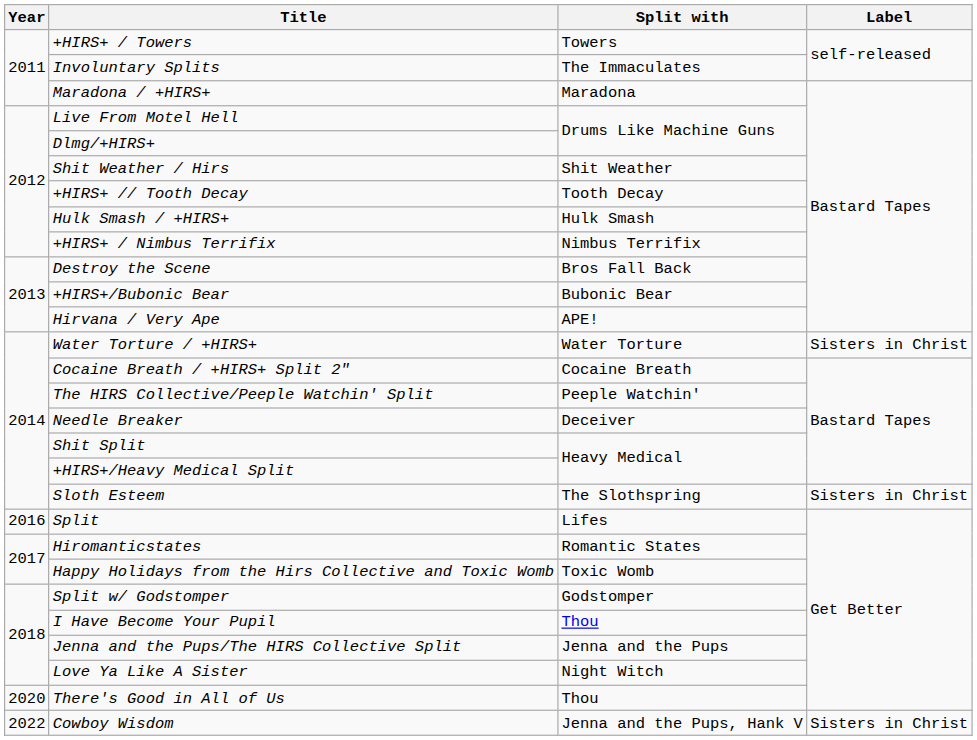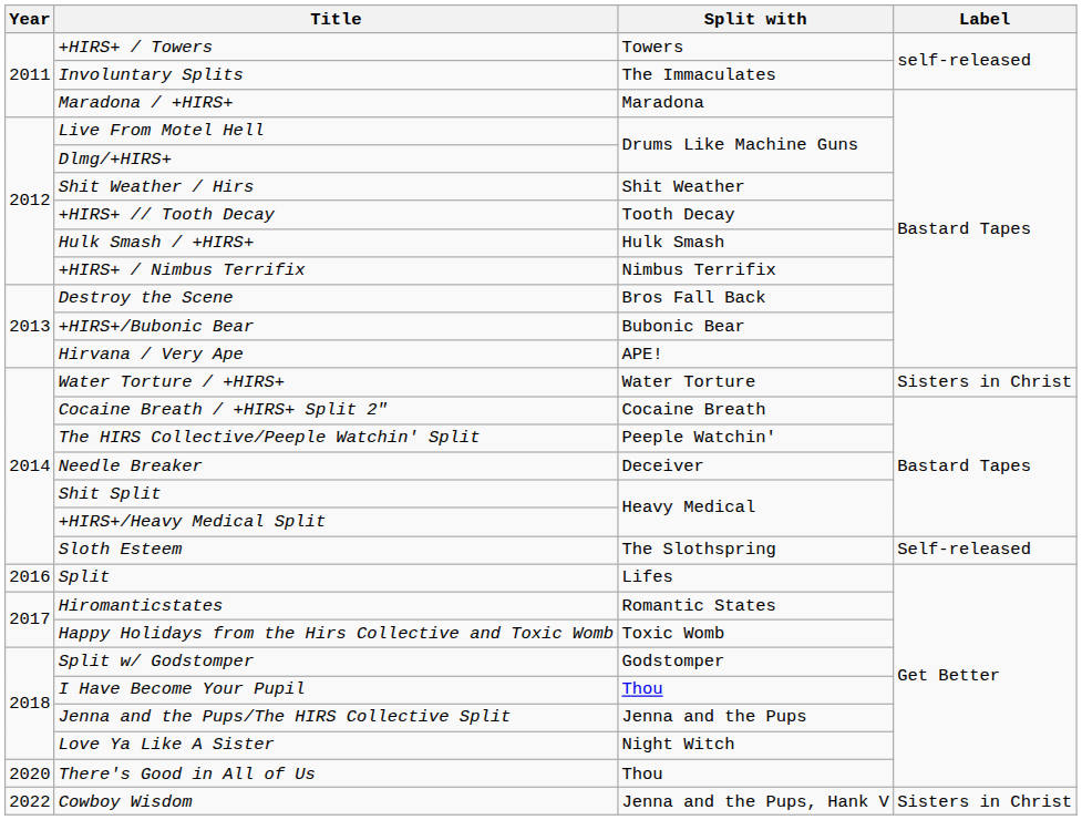 <table class="wikitable">
 <tr>
 <th>Year</th>
 <th>Title</th>
 <th>Split with</th>
 <th>Label</th>
 </tr>
 <tr>
 <td rowspan="3">2011</td>
 <td><em>+HIRS+ / Towers</em></td>
 <td>Towers</td>
 <td rowspan="2">self-released</td>
 </tr>
 <tr>
 <td><em>Involuntary Splits</em></td>
 <td>The Immaculates</td>
 </tr>
 <tr>
 <td><em>Maradona / +HIRS+</em></td>
 <td>Maradona</td>
 <td rowspan="10">Bastard Tapes</td>
 </tr>
 <tr>
 <td rowspan="6">2012</td>
 <td><em>Live From Motel Hell</em></td>
 <td rowspan="2">Drums Like Machine Guns</td>
 </tr>
 <tr>
 <td><em>Dlmg/+HIRS+</em></td>
 </tr>
 <tr>
 <td><em>Shit Weather / Hirs</em></td>
 <td>Shit Weather</td>
 </tr>
 <tr>
 <td><em>+HIRS+ // Tooth Decay</em></td>
 <td>Tooth Decay</td>
 </tr>
 <tr>
 <td><em>Hulk Smash / +HIRS+</em></td>
 <td>Hulk Smash</td>
 </tr>
 <tr>
 <td><em>+HIRS+ / Nimbus Terrifix</em></td>
 <td>Nimbus Terrifix</td>
 </tr>
 <tr>
 <td rowspan="3">2013</td>
 <td><em>Destroy the Scene</em></td>
 <td>Bros Fall Back</td>
 </tr>
 <tr>
 <td><em>+HIRS+/Bubonic Bear</em></td>
 <td>Bubonic Bear</td>
 </tr>
 <tr>
 <td><em>Hirvana / Very Ape</em></td>
 <td>APE!</td>
 </tr>
 <tr>
 <td rowspan="7">2014</td>
 <td><em>Water Torture / +HIRS+</em></td>
 <td>Water Torture</td>
 <td>Sisters in Christ</td>
 </tr>
 <tr>
 <td><em>Cocaine Breath / +HIRS+ Split 2"</em></td>
 <td>Cocaine Breath</td>
 <td rowspan="5">Bastard Tapes</td>
 </tr>
 <tr>
 <td><em>The HIRS Collective/Peeple Watchin' Split</em></td>
 <td>Peeple Watchin'</td>
 </tr>
 <tr>
 <td><em>Needle Breaker</em></td>
 <td>Deceiver</td>
 </tr>
 <tr>
 <td><em>Shit Split</em></td>
 <td rowspan="2">Heavy Medical</td>
 </tr>
 <tr>
 <td><em>+HIRS+/Heavy Medical Split</em></td>
 </tr>
 <tr>
 <td><em>Sloth Esteem</em></td>
 <td>The Slothspring</td>
-<td>Sisters in Christ</td>
+<td>Self-released</td>
 </tr>
 <tr>
 <td>2016</td>
 <td><em>Split</em></td>
 <td>Lifes</td>
 <td rowspan="8">Get Better</td>
 </tr>
 <tr>
 <td rowspan="2">2017</td>
 <td><em>Hiromanticstates</em></td>
 <td>Romantic States</td>
 </tr>
 <tr>
 <td><em>Happy Holidays from the Hirs Collective and Toxic Womb</em></td>
 <td>Toxic Womb</td>
 </tr>
 <tr>
 <td rowspan="4">2018</td>
 <td><em>Split w/ Godstomper</em></td>
 <td>Godstomper</td>
 </tr>
 <tr>
 <td><em>I Have Become Your Pupil</em></td>
 <td><a href='#'>Thou</a></td>
 </tr>
 <tr>
 <td><em>Jenna and the Pups/The HIRS Collective Split</em></td>
 <td>Jenna and the Pups</td>
 </tr>
 <tr>
 <td><em>Love Ya Like A Sister</em></td>
 <td>Night Witch</td>
 </tr>
 <tr>
 <td>2020</td>
 <td><em>There's Good in All of Us</em></td>
 <td>Thou</td>
 </tr>
 <tr>
 <td>2022</td>
 <td><em>Cowboy Wisdom</em></td>
 <td>Jenna and the Pups, Hank V</td>
 <td>Sisters in Christ</td>
 </tr>
 </table>
